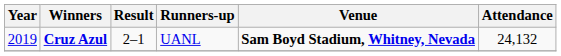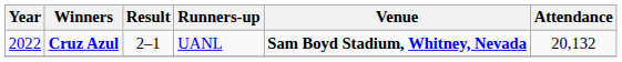 <table class="wikitable">
 <tr>
 <th>Year</th>
 <th>Winners</th>
 <th>Result</th>
 <th>Runners-up</th>
 <th>Venue</th>
 <th>Attendance</th>
 </tr>
 <tr>
-<td style="text-align:center"><a href='#'>2019</a></td>
+<td style="text-align:center"><a href='#'>2022</a></td>
 <td><strong><a href='#'>Cruz Azul</a></strong> </td>
 <td style="text-align:center">2–1</td>
 <td> <a href='#'>UANL</a></td>
 <td><strong>Sam Boyd Stadium, <a href='#'>Whitney, Nevada</a></strong></td>
-<td style="text-align:center">24,132</td>
+<td style="text-align:center">20,132</td>
 </tr>
 <tr>
 </tr>
 </table>
